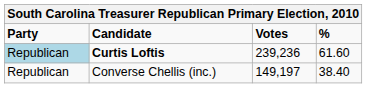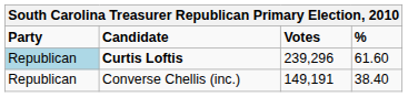 <table class="wikitable">
 <tr>
 <th colspan="4">South Carolina Treasurer Republican Primary Election, 2010</th>
 </tr>
 <tr>
 <td><strong>Party</strong></td>
 <td><strong>Candidate</strong></td>
 <td><strong>Votes</strong></td>
 <td><strong>%</strong></td>
 </tr>
 <tr>
 <td style="background: lightblue;">Republican</td>
 <td><strong>Curtis Loftis</strong></td>
-<td>239,236</td>
+<td>239,296</td>
 <td>61.60</td>
 </tr>
 <tr>
 <td>Republican</td>
 <td>Converse Chellis (inc.)</td>
-<td>149,197</td>
+<td>149,191</td>
 <td>38.40</td>
 </tr>
 </table>
